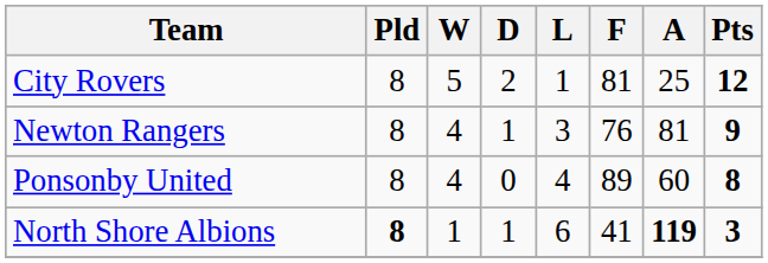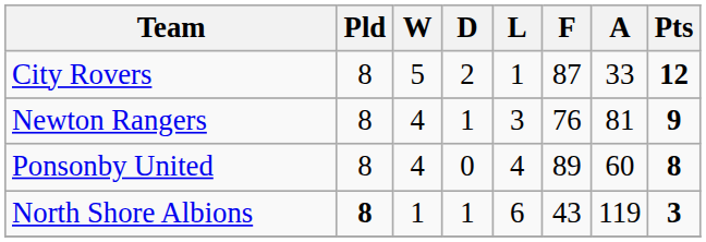 <table class="wikitable" style="text-align:center;">
 <tr>
 <th width=175>Team</th>
 <th width=20 abbr="Played">Pld</th>
 <th width=20 abbr="Won">W</th>
 <th width=20 abbr="Drawn">D</th>
 <th width=20 abbr="Lost">L</th>
 <th width=20 abbr="For">F</th>
 <th width=20 abbr="Against">A</th>
 <th width=20 abbr="Points">Pts</th>
 </tr>
 <tr>
 <td style="text-align:left;"><a href='#'>City Rovers</a></td>
 <td>8</td>
 <td>5</td>
 <td>2</td>
 <td>1</td>
-<td>81</td>
-<td>25</td>
+<td>87</td>
+<td>33</td>
 <td><strong>12</strong></td>
 </tr>
 <tr>
 <td style="text-align:left;"><a href='#'>Newton Rangers</a></td>
 <td>8</td>
 <td>4</td>
 <td>1</td>
 <td>3</td>
 <td>76</td>
 <td>81</td>
 <td><strong>9</strong></td>
 </tr>
 <tr>
 <td style="text-align:left;"><a href='#'>Ponsonby United</a></td>
 <td>8</td>
 <td>4</td>
 <td>0</td>
 <td>4</td>
 <td>89</td>
 <td>60</td>
 <td><strong>8</strong></td>
 </tr>
 <tr>
 <td style="text-align:left;"><a href='#'>North Shore Albions</a></td>
 <td><strong>8</strong></td>
 <td>1</td>
 <td>1</td>
 <td>6</td>
-<td>41</td>
-<td><strong>119</strong></td>
+<td>43</td>
+<td>119</td>
 <td><strong>3</strong></td>
 </tr>
 <tr>
 </tr>
 </table>
